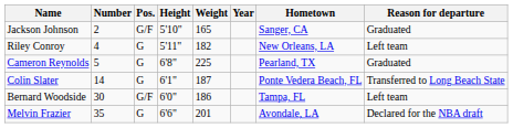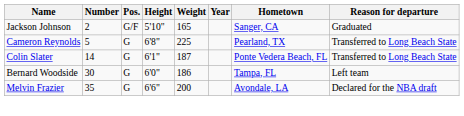 <table class="wikitable sortable" border="1">
 <tr>
 <th>Name</th>
 <th>Number</th>
 <th>Pos.</th>
 <th>Height</th>
 <th>Weight</th>
 <th>Year</th>
 <th>Hometown</th>
 <th class="unsortable">Reason for departure</th>
 </tr>
 <tr>
 <td>Jackson Johnson</td>
 <td>2</td>
 <td>G/F</td>
 <td>5'10"</td>
 <td>165</td>
 <td></td>
 <td><a href='#'>Sanger, CA</a></td>
 <td>Graduated</td>
 </tr>
 <tr>
-<td>Riley Conroy</td>
-<td>4</td>
-<td>G</td>
-<td>5'11"</td>
-<td>182</td>
-<td></td>
-<td><a href='#'>New Orleans, LA</a></td>
-<td>Left team</td>
-</tr>
-<tr>
 <td><a href='#'>Cameron Reynolds</a></td>
 <td>5</td>
 <td>G</td>
 <td>6'8"</td>
 <td>225</td>
 <td></td>
 <td><a href='#'>Pearland, TX</a></td>
-<td>Graduated</td>
+<td>Transferred to <a href='#'>Long Beach State</a></td>
 </tr>
 <tr>
 <td><a href='#'>Colin Slater</a></td>
 <td>14</td>
 <td>G</td>
 <td>6'1"</td>
 <td>187</td>
 <td></td>
 <td><a href='#'>Ponte Vedera Beach, FL</a></td>
 <td>Transferred to <a href='#'>Long Beach State</a></td>
 </tr>
 <tr>
 <td>Bernard Woodside</td>
 <td>30</td>
-<td>G/F</td>
+<td>G</td>
 <td>6'0"</td>
 <td>186</td>
 <td></td>
 <td><a href='#'>Tampa, FL</a></td>
 <td>Left team</td>
 </tr>
 <tr>
 <td><a href='#'>Melvin Frazier</a></td>
 <td>35</td>
 <td>G</td>
 <td>6'6"</td>
-<td>201</td>
+<td>200</td>
 <td></td>
 <td><a href='#'>Avondale, LA</a></td>
 <td>Declared for the <a href='#'>NBA draft</a></td>
 </tr>
 </table>
